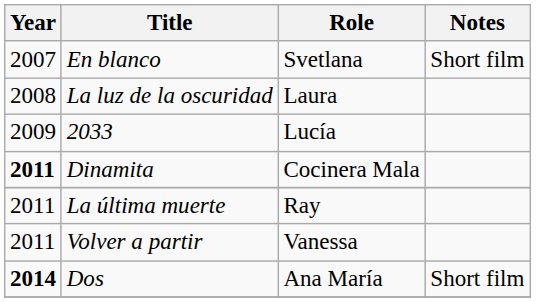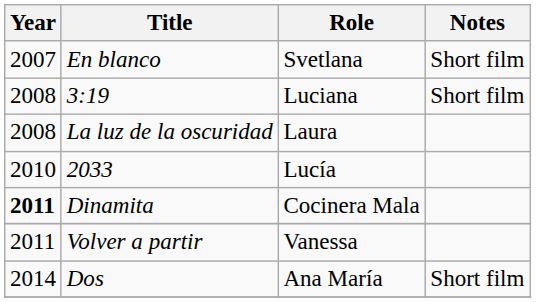 <table class="wikitable sortable">
 <tr>
 <th>Year</th>
 <th>Title</th>
 <th>Role</th>
 <th>Notes</th>
 </tr>
 <tr>
 <td>2007</td>
 <td><em>En blanco</em></td>
 <td>Svetlana</td>
 <td>Short film</td>
 </tr>
 <tr>
 <td>2008</td>
+<td><em>3:19 </em></td>
+<td>Luciana</td>
+<td>Short film</td>
+</tr>
+<tr>
+<td>2008</td>
 <td><em>La luz de la oscuridad</em></td>
 <td>Laura</td>
 <td></td>
 </tr>
 <tr>
-<td>2009</td>
+<td>2010</td>
 <td><em>2033 </em></td>
 <td>Lucía</td>
 <td></td>
 </tr>
 <tr>
 <td><strong>2011</strong></td>
 <td><em>Dinamita </em></td>
 <td>Cocinera Mala</td>
 <td></td>
 </tr>
 <tr>
 </tr>
 <tr>
 <td>2011</td>
-<td><em>La última muerte </em></td>
-<td>Ray</td>
-<td></td>
-</tr>
-<tr>
-<td>2011</td>
 <td><em>Volver a partir</em></td>
 <td>Vanessa</td>
 <td></td>
 </tr>
 <tr>
-<td><strong>2014</strong></td>
+<td>2014</td>
 <td><em>Dos</em></td>
 <td>Ana María</td>
 <td>Short film</td>
 </tr>
 <tr>
 </tr>
 </table>
